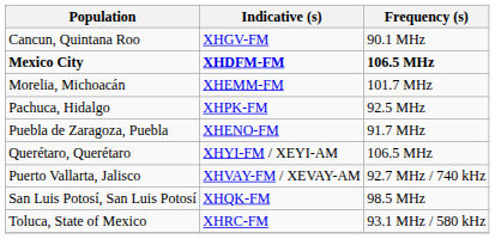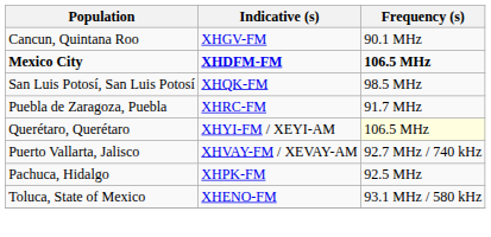 <table class = "wikitable sortable">
 <tr>
 <th>Population</th>
 <th>Indicative (s)</th>
 <th>Frequency (s)</th>
 </tr>
 <tr>
 <td>Cancun, Quintana Roo</td>
 <td><a href='#'>XHGV-FM</a></td>
 <td>90.1 MHz</td>
 </tr>
 <tr>
 <td><strong>Mexico City</strong></td>
 <td><strong><a href='#'>XHDFM-FM</a></strong></td>
 <td><strong>106.5 MHz</strong></td>
 </tr>
 <tr>
-<td>Morelia, Michoacán</td>
-<td><a href='#'>XHEMM-FM</a></td>
-<td>101.7 MHz</td>
+<td>San Luis Potosí, San Luis Potosí</td>
+<td><a href='#'>XHQK-FM</a></td>
+<td>98.5 MHz</td>
+</tr>
+<tr>
+<td>Puebla de Zaragoza, Puebla</td>
+<td><a href='#'>XHRC-FM</a></td>
+<td>91.7 MHz</td>
+</tr>
+<tr>
+<td>Querétaro, Querétaro</td>
+<td><a href='#'>XHYI-FM</a> / XEYI-AM</td>
+<td style="background: lightyellow;">106.5 MHz</td>
+</tr>
+<tr>
+<td>Puerto Vallarta, Jalisco</td>
+<td><a href='#'>XHVAY-FM</a> / XEVAY-AM</td>
+<td>92.7 MHz / 740 kHz</td>
 </tr>
 <tr>
 <td>Pachuca, Hidalgo</td>
 <td><a href='#'>XHPK-FM</a></td>
 <td>92.5 MHz</td>
 </tr>
 <tr>
-<td>Puebla de Zaragoza, Puebla</td>
+<td>Toluca, State of Mexico</td>
 <td><a href='#'>XHENO-FM</a></td>
-<td>91.7 MHz</td>
-</tr>
-<tr>
-<td>Querétaro, Querétaro</td>
-<td><a href='#'>XHYI-FM</a> / XEYI-AM</td>
-<td>106.5 MHz</td>
-</tr>
-<tr>
-<td>Puerto Vallarta, Jalisco</td>
-<td><a href='#'>XHVAY-FM</a> / XEVAY-AM</td>
-<td>92.7 MHz / 740 kHz</td>
-</tr>
-<tr>
-<td>San Luis Potosí, San Luis Potosí</td>
-<td><a href='#'>XHQK-FM</a></td>
-<td>98.5 MHz</td>
-</tr>
-<tr>
-<td>Toluca, State of Mexico</td>
-<td><a href='#'>XHRC-FM</a></td>
 <td>93.1 MHz / 580 kHz</td>
 </tr>
 <tr>
 </tr>
 </table>
